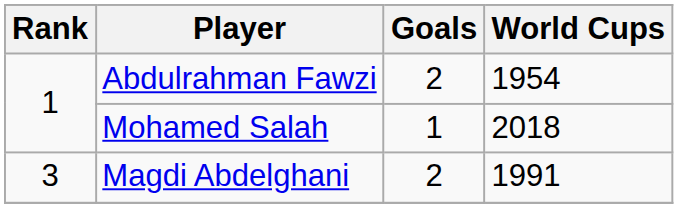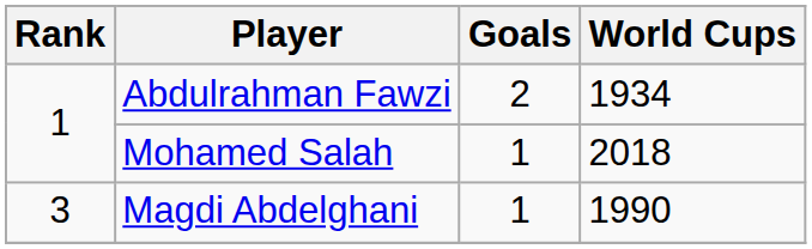 <table class="wikitable sortable" style="text-align: left;">
 <tr>
 <th>Rank</th>
 <th>Player</th>
 <th>Goals</th>
 <th>World Cups</th>
 </tr>
 <tr>
 <td rowspan=2 align="center">1</td>
 <td><a href='#'>Abdulrahman Fawzi</a></td>
 <td align="center">2</td>
-<td>1954</td>
+<td>1934</td>
 </tr>
 <tr>
 <td><a href='#'>Mohamed Salah</a></td>
 <td align=center>1</td>
 <td>2018</td>
 </tr>
 <tr>
 <td align="center">3</td>
 <td><a href='#'>Magdi Abdelghani</a></td>
-<td align="center">2</td>
-<td>1991</td>
+<td align="center">1</td>
+<td>1990</td>
 </tr>
 <tr>
 </tr>
 </table>
